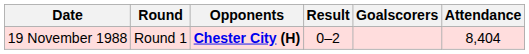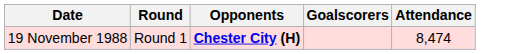 <table class="wikitable">
 <tr>
 <th>Date</th>
 <th>Round</th>
 <th>Opponents</th>
-<th>Result</th>
 <th>Goalscorers</th>
 <th>Attendance</th>
 </tr>
 <tr bgcolor="#ffdddd">
 <td>19 November 1988</td>
 <td>Round 1</td>
 <td><strong><a href='#'>Chester City</a> (H)</strong></td>
-<td align="center">0–2</td>
 <td></td>
-<td align="center">8,404</td>
+<td align="center">8,474</td>
 </tr>
 </table>
